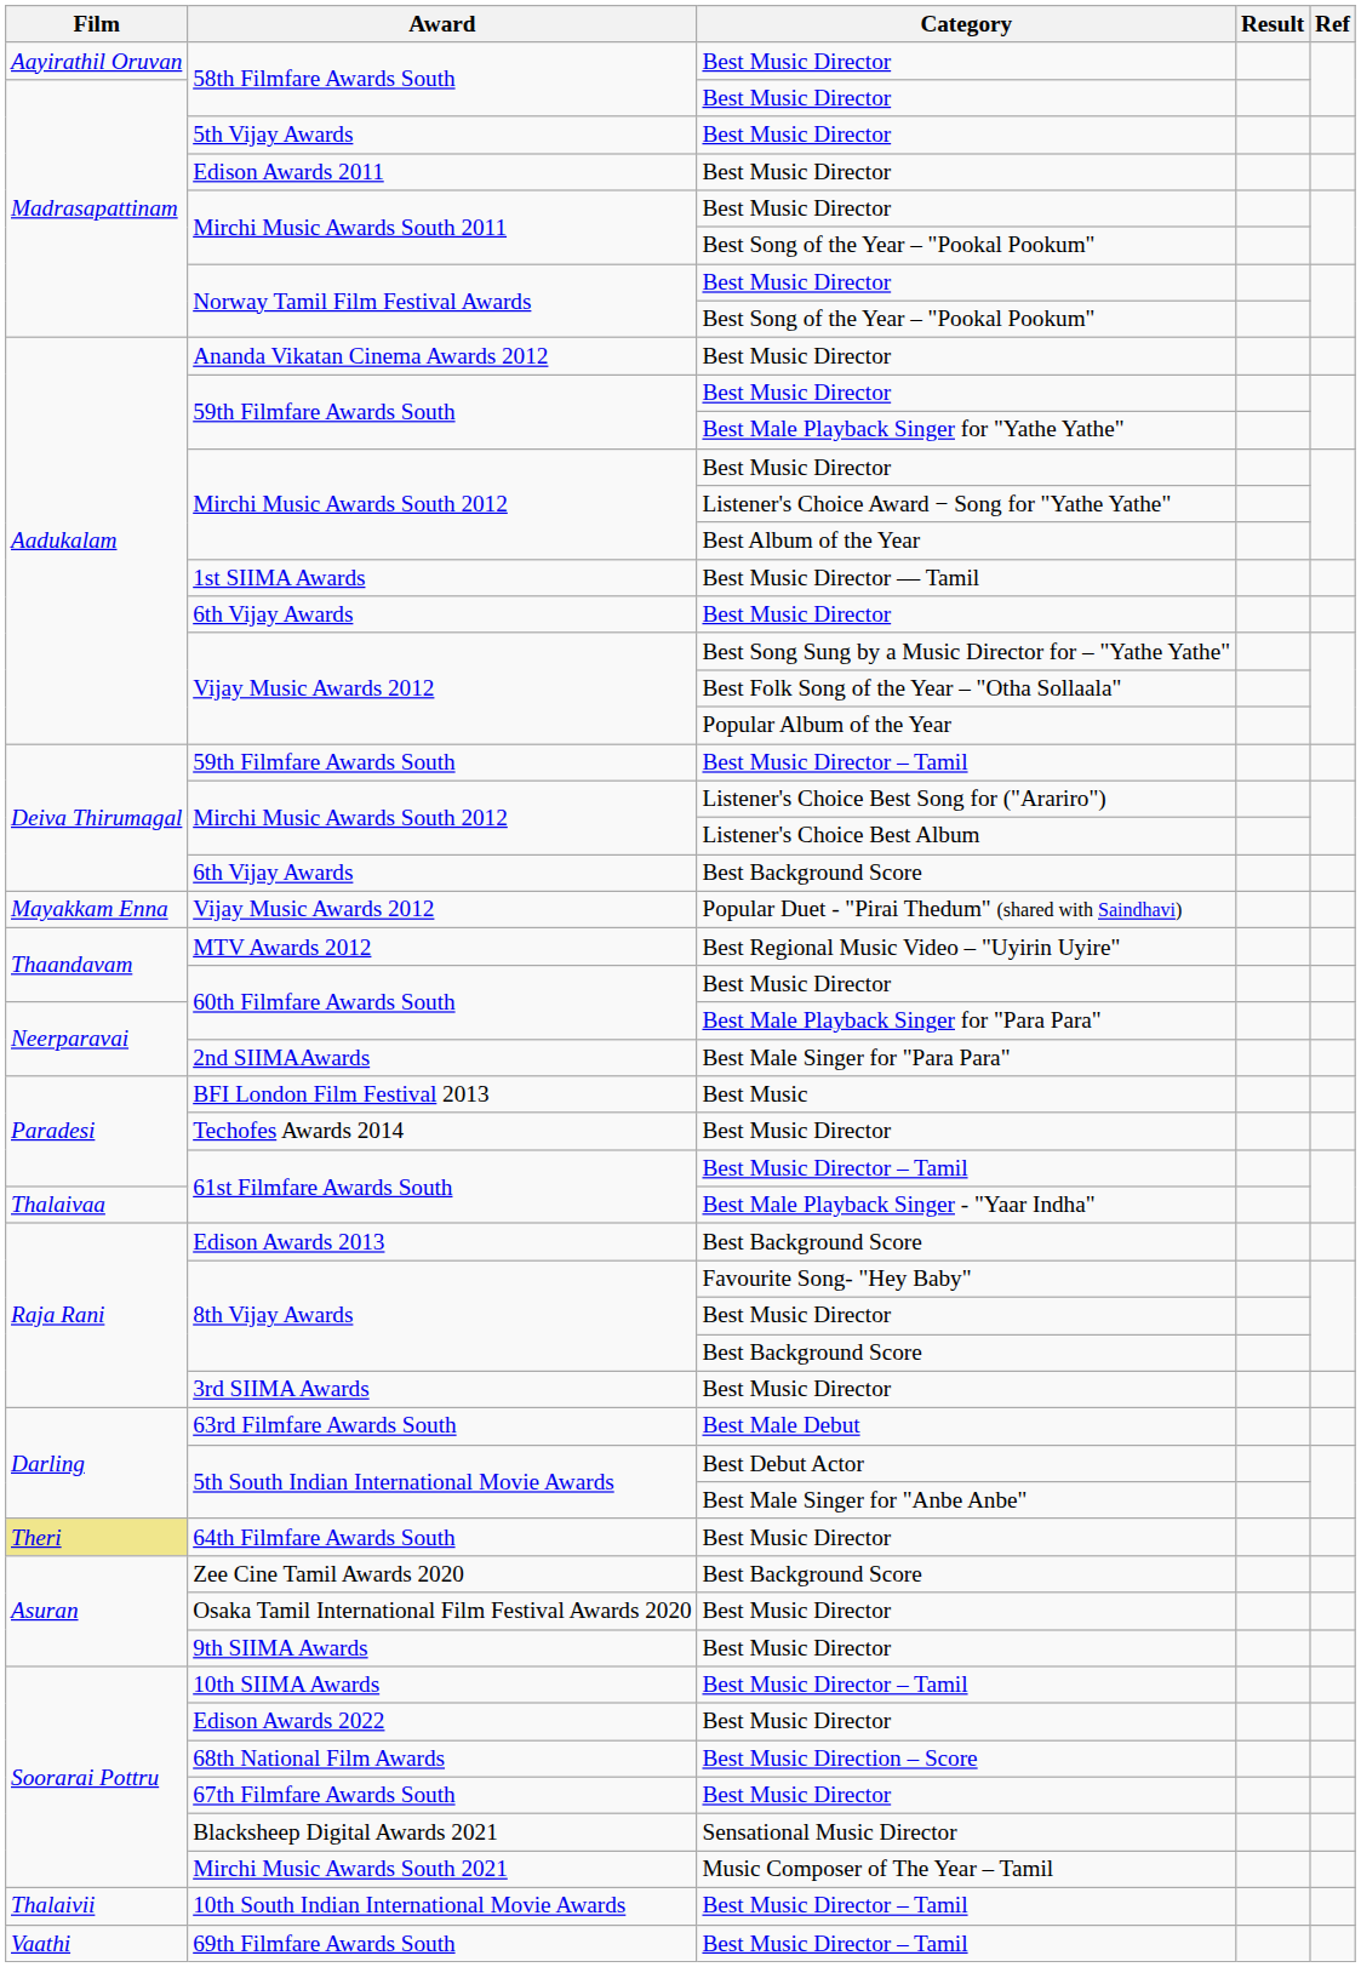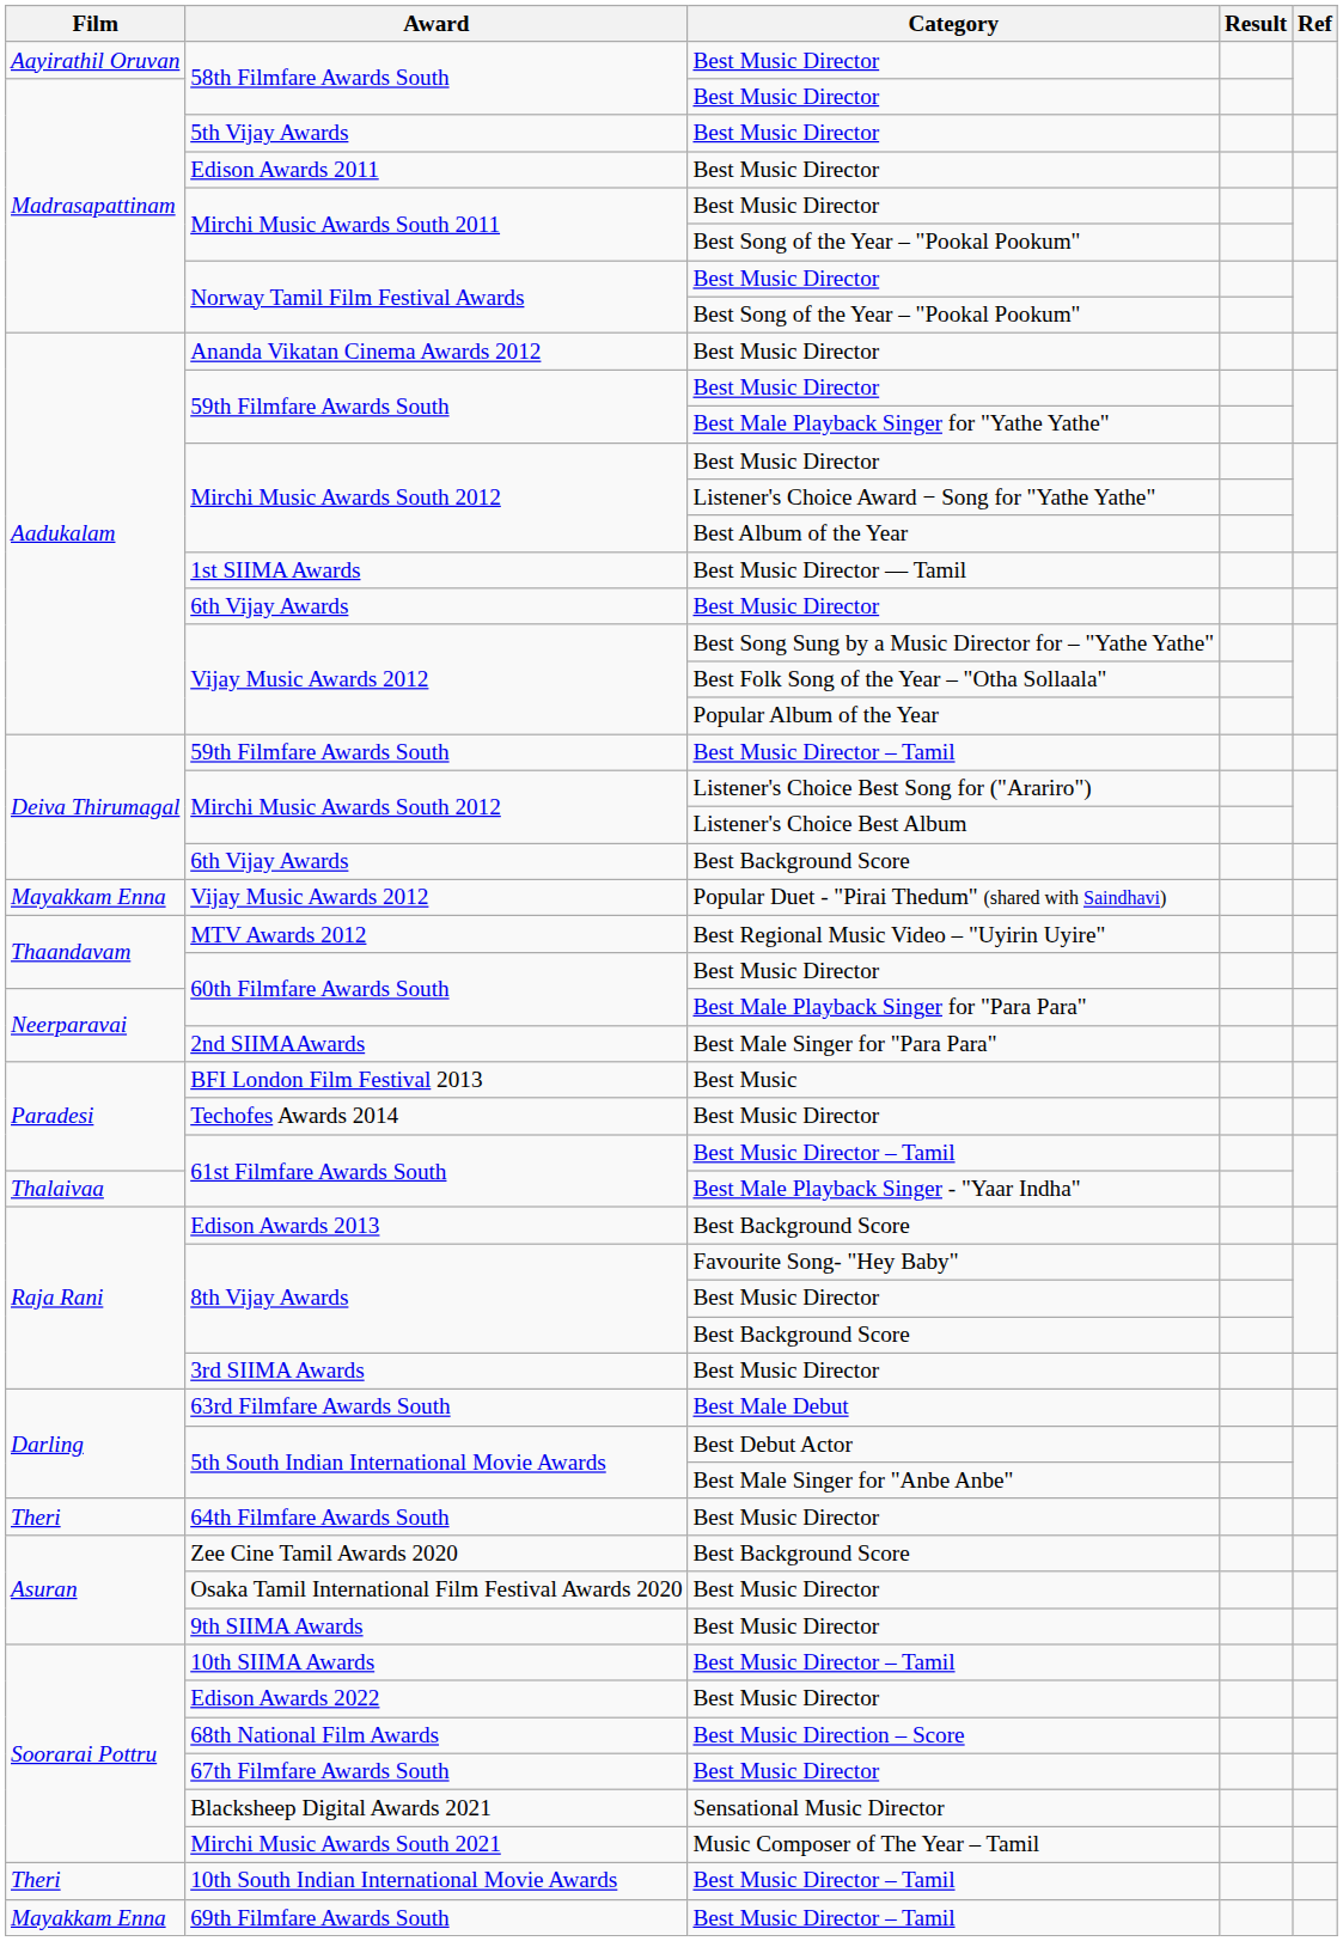 <table class="wikitable">
 <tr>
 <th>Film</th>
 <th>Award</th>
 <th>Category</th>
 <th>Result</th>
 <th>Ref</th>
 </tr>
 <tr>
 <td><em><a href='#'>Aayirathil Oruvan</a></em></td>
 <td rowspan=2><a href='#'>58th Filmfare Awards South</a></td>
 <td><a href='#'>Best Music Director</a></td>
 <td></td>
 <td rowspan=2></td>
 </tr>
 <tr>
 <td rowspan="7"><em><a href='#'>Madrasapattinam</a></em></td>
 <td><a href='#'>Best Music Director</a></td>
 <td></td>
 </tr>
 <tr>
 <td><a href='#'>5th Vijay Awards</a></td>
 <td><a href='#'>Best Music Director</a></td>
 <td></td>
 <td></td>
 </tr>
 <tr>
 <td><a href='#'>Edison Awards 2011</a></td>
 <td>Best Music Director</td>
 <td></td>
 <td></td>
 </tr>
 <tr>
 <td rowspan="2"><a href='#'>Mirchi Music Awards South 2011</a></td>
 <td>Best Music Director</td>
 <td></td>
 <td rowspan="2"></td>
 </tr>
 <tr>
 <td>Best Song of the Year – "Pookal Pookum"</td>
 <td></td>
 </tr>
 <tr>
 <td rowspan="2"><a href='#'>Norway Tamil Film Festival Awards</a></td>
 <td><a href='#'>Best Music Director</a></td>
 <td></td>
 <td rowspan="2"></td>
 </tr>
 <tr>
 <td>Best Song of the Year – "Pookal Pookum"</td>
 <td></td>
 </tr>
 <tr>
 <td rowspan="11"><em><a href='#'>Aadukalam</a></em></td>
 <td><a href='#'>Ananda Vikatan Cinema Awards 2012</a></td>
 <td>Best Music Director</td>
 <td></td>
 <td></td>
 </tr>
 <tr>
 <td rowspan="2"><a href='#'>59th Filmfare Awards South</a></td>
 <td><a href='#'>Best Music Director</a></td>
 <td></td>
 <td rowspan="2"><br><br></td>
 </tr>
 <tr>
 <td><a href='#'>Best Male Playback Singer</a> for "Yathe Yathe"</td>
 <td></td>
 </tr>
 <tr>
 <td rowspan="3"><a href='#'>Mirchi Music Awards South 2012</a></td>
 <td>Best Music Director</td>
 <td></td>
 <td rowspan="3"><br><br></td>
 </tr>
 <tr>
 <td>Listener's Choice Award − Song for "Yathe Yathe"</td>
 <td></td>
 </tr>
 <tr>
 <td>Best Album of the Year</td>
 <td></td>
 </tr>
 <tr>
 <td><a href='#'>1st SIIMA Awards</a></td>
 <td>Best Music Director — Tamil</td>
 <td></td>
 <td></td>
 </tr>
 <tr>
 <td><a href='#'>6th Vijay Awards</a></td>
 <td><a href='#'>Best Music Director</a></td>
 <td></td>
 <td></td>
 </tr>
 <tr>
 <td rowspan=3><a href='#'>Vijay Music Awards 2012</a></td>
 <td>Best Song Sung by a Music Director for  – "Yathe Yathe"</td>
 <td></td>
 <td rowspan=3></td>
 </tr>
 <tr>
 <td>Best Folk Song of the Year – "Otha Sollaala"</td>
 <td></td>
 </tr>
 <tr>
 <td>Popular Album of the Year</td>
 <td></td>
 </tr>
 <tr>
 <td rowspan=4><em><a href='#'>Deiva Thirumagal</a></em></td>
 <td><a href='#'>59th Filmfare Awards South</a></td>
 <td><a href='#'>Best Music Director – Tamil</a></td>
 <td></td>
 <td></td>
 </tr>
 <tr>
 <td rowspan="2"><a href='#'>Mirchi Music Awards South 2012</a></td>
 <td>Listener's Choice Best Song for ("Arariro")</td>
 <td></td>
 <td rowspan="2"></td>
 </tr>
 <tr>
 <td>Listener's Choice Best Album</td>
 <td></td>
 </tr>
 <tr>
 <td><a href='#'>6th Vijay Awards</a></td>
 <td>Best Background Score</td>
 <td></td>
 <td></td>
 </tr>
 <tr>
 <td><em><a href='#'>Mayakkam Enna</a></em></td>
 <td><a href='#'>Vijay Music Awards 2012</a></td>
 <td>Popular Duet - "Pirai Thedum" <small>(shared with <a href='#'>Saindhavi</a>)</small></td>
 <td></td>
 <td></td>
 </tr>
 <tr>
 <td rowspan=2><em><a href='#'>Thaandavam</a></em></td>
 <td><a href='#'>MTV Awards 2012</a></td>
 <td>Best Regional Music Video – "Uyirin Uyire"</td>
 <td></td>
 <td></td>
 </tr>
 <tr>
 <td rowspan=2><a href='#'>60th Filmfare Awards South</a></td>
 <td>Best Music Director</td>
 <td></td>
 <td></td>
 </tr>
 <tr>
 <td rowspan=2><em><a href='#'>Neerparavai</a></em></td>
 <td><a href='#'>Best Male Playback Singer</a> for "Para Para"</td>
 <td></td>
 <td></td>
 </tr>
 <tr>
 <td><a href='#'>2nd SIIMAAwards</a></td>
 <td>Best Male Singer for "Para Para"</td>
 <td></td>
 <td></td>
 </tr>
 <tr>
 <td rowspan=3><em><a href='#'>Paradesi</a></em></td>
 <td><a href='#'>BFI London Film Festival</a> 2013</td>
 <td>Best Music</td>
 <td></td>
 <td></td>
 </tr>
 <tr>
 <td><a href='#'>Techofes</a> Awards 2014</td>
 <td>Best Music Director</td>
 <td></td>
 <td></td>
 </tr>
 <tr>
 <td rowspan=2><a href='#'>61st Filmfare Awards South</a></td>
 <td><a href='#'>Best Music Director – Tamil</a></td>
 <td></td>
 <td rowspan=2></td>
 </tr>
 <tr>
 <td><em><a href='#'>Thalaivaa</a></em></td>
 <td><a href='#'>Best Male Playback Singer</a> - "Yaar Indha"</td>
 <td></td>
 </tr>
 <tr>
 <td rowspan=5><em><a href='#'>Raja Rani</a></em></td>
 <td><a href='#'>Edison Awards 2013</a></td>
 <td>Best Background Score</td>
 <td></td>
 <td></td>
 </tr>
 <tr>
 <td rowspan="3"><a href='#'>8th Vijay Awards</a></td>
 <td>Favourite Song- "Hey Baby"</td>
 <td></td>
 <td rowspan=3></td>
 </tr>
 <tr>
 <td>Best Music Director</td>
 <td></td>
 </tr>
 <tr>
 <td>Best Background Score</td>
 <td></td>
 </tr>
 <tr>
 <td><a href='#'>3rd SIIMA Awards</a></td>
 <td>Best Music Director</td>
 <td></td>
 <td></td>
 </tr>
 <tr>
 <td rowspan=3><em><a href='#'>Darling</a></em></td>
 <td><a href='#'>63rd Filmfare Awards South</a></td>
 <td><a href='#'>Best Male Debut</a></td>
 <td></td>
 <td></td>
 </tr>
 <tr>
 <td rowspan=2><a href='#'>5th South Indian International Movie Awards</a></td>
 <td>Best Debut Actor</td>
 <td></td>
 <td rowspan=2></td>
 </tr>
 <tr>
 <td>Best Male Singer for "Anbe Anbe"</td>
 <td></td>
 </tr>
 <tr>
-<td style="background: khaki;"><em><a href='#'>Theri</a></em></td>
+<td><em><a href='#'>Theri</a></em></td>
 <td><a href='#'>64th Filmfare Awards South</a></td>
 <td>Best Music Director</td>
 <td></td>
 <td></td>
 </tr>
 <tr>
 <td rowspan=3><em><a href='#'>Asuran</a></em></td>
 <td>Zee Cine Tamil Awards 2020</td>
 <td>Best Background Score</td>
 <td></td>
 <td></td>
 </tr>
 <tr>
 <td>Osaka Tamil International Film Festival Awards 2020</td>
 <td>Best Music Director</td>
 <td></td>
 <td></td>
 </tr>
 <tr>
 <td><a href='#'>9th SIIMA Awards</a></td>
 <td>Best Music Director</td>
 <td></td>
 <td></td>
 </tr>
 <tr>
 <td rowspan="6"><em><a href='#'>Soorarai Pottru</a></em></td>
 <td><a href='#'>10th SIIMA Awards</a></td>
 <td><a href='#'>Best Music Director – Tamil</a></td>
 <td></td>
 <td><br></td>
 </tr>
 <tr>
 <td><a href='#'>Edison Awards 2022</a></td>
 <td>Best Music Director</td>
 <td></td>
 <td></td>
 </tr>
 <tr>
 <td><a href='#'>68th National Film Awards</a></td>
 <td><a href='#'>Best Music Direction – Score</a></td>
 <td></td>
 <td><br></td>
 </tr>
 <tr>
 <td><a href='#'>67th Filmfare Awards South</a></td>
 <td><a href='#'>Best Music Director</a></td>
 <td></td>
 <td><br></td>
 </tr>
 <tr>
 <td>Blacksheep Digital Awards 2021</td>
 <td>Sensational Music Director</td>
 <td></td>
 <td></td>
 </tr>
 <tr>
 <td><a href='#'>Mirchi Music Awards South 2021</a></td>
 <td>Music Composer of The Year – Tamil</td>
 <td></td>
 <td></td>
 </tr>
 <tr>
-<td><em><a href='#'>Thalaivii</a></em></td>
+<td><em><a href='#'>Theri</a></em></td>
 <td rowspan=1><a href='#'>10th South Indian International Movie Awards</a></td>
 <td><a href='#'>Best Music Director – Tamil</a></td>
 <td></td>
 <td rowspan=1></td>
 </tr>
 <tr>
-<td><em><a href='#'>Vaathi</a></em></td>
+<td><em><a href='#'>Mayakkam Enna</a></em></td>
 <td><a href='#'>69th Filmfare Awards South</a></td>
 <td><a href='#'>Best Music Director – Tamil</a></td>
 <td></td>
 <td rowspan=1></td>
 </tr>
 </table>
